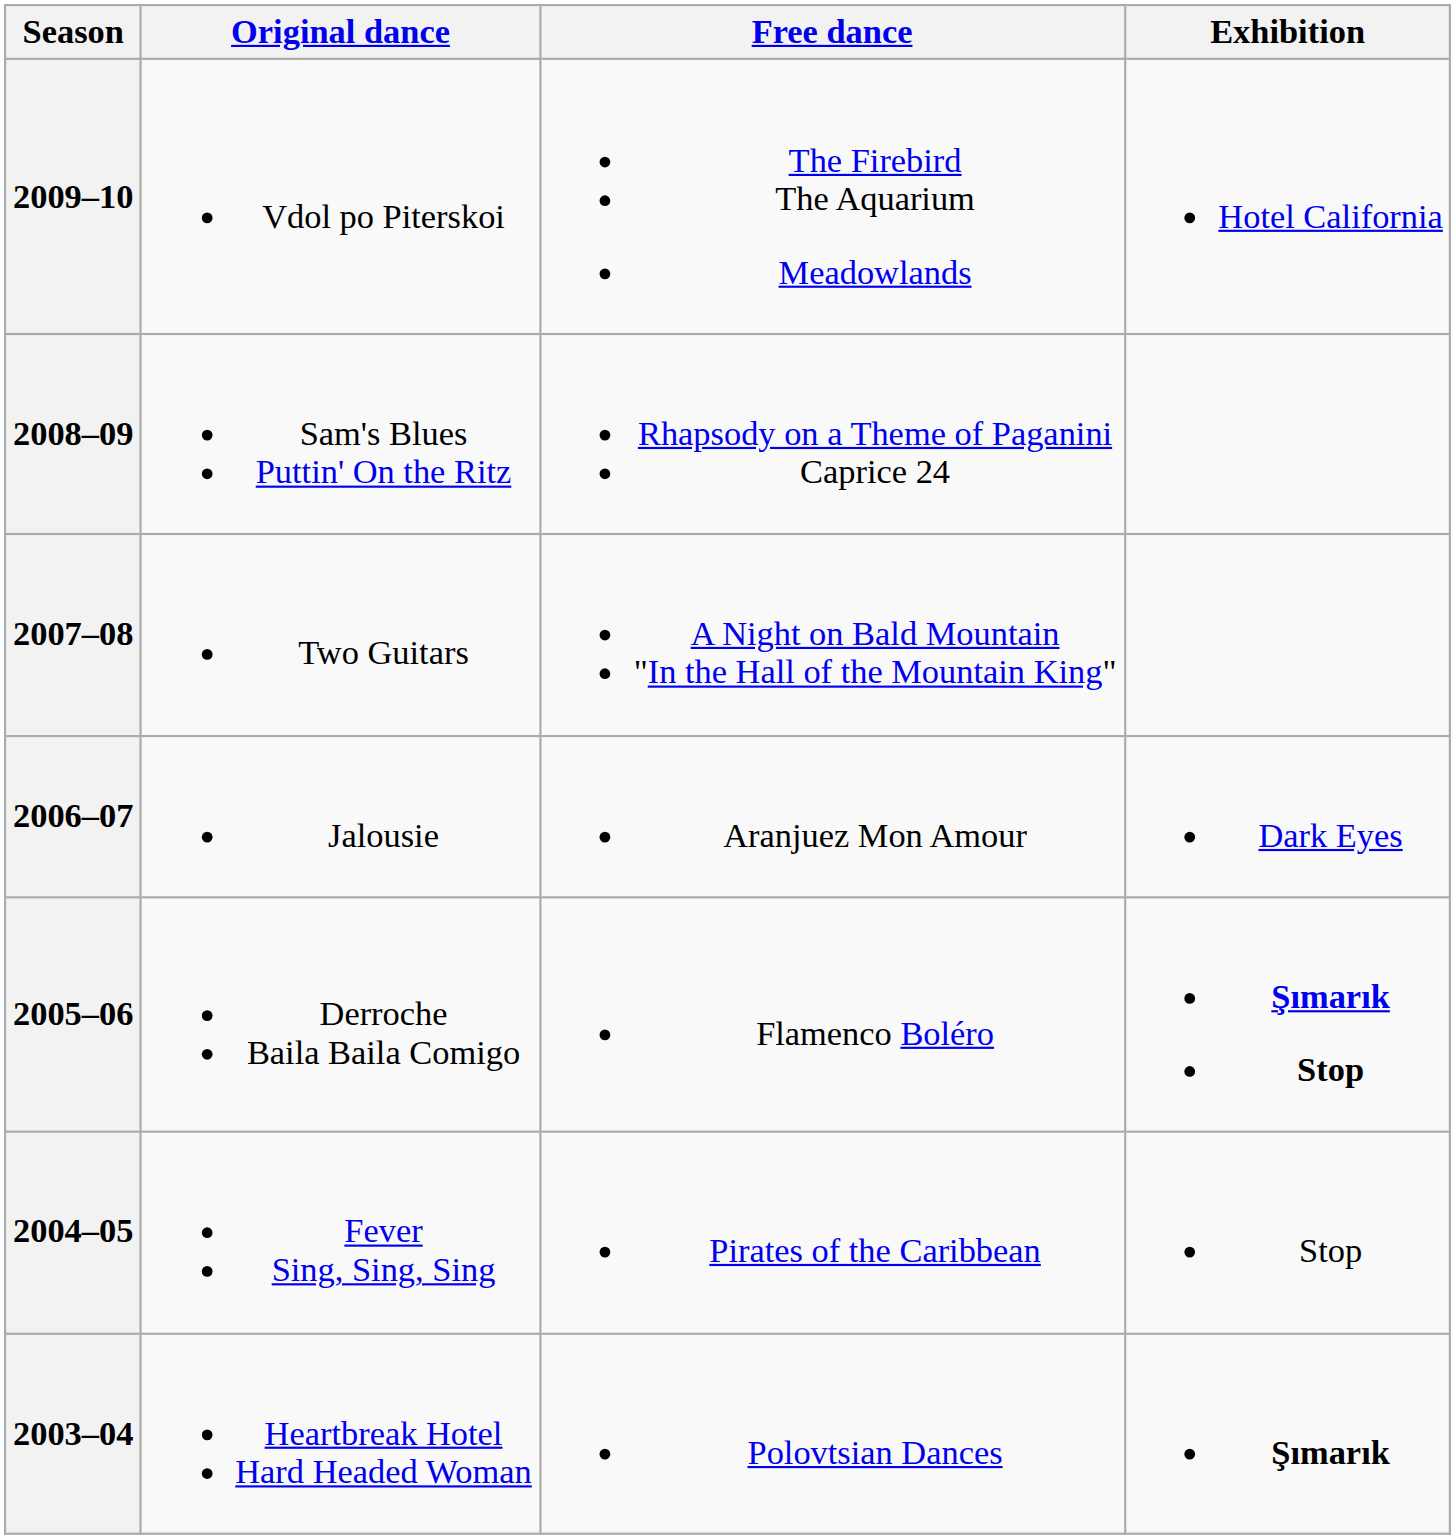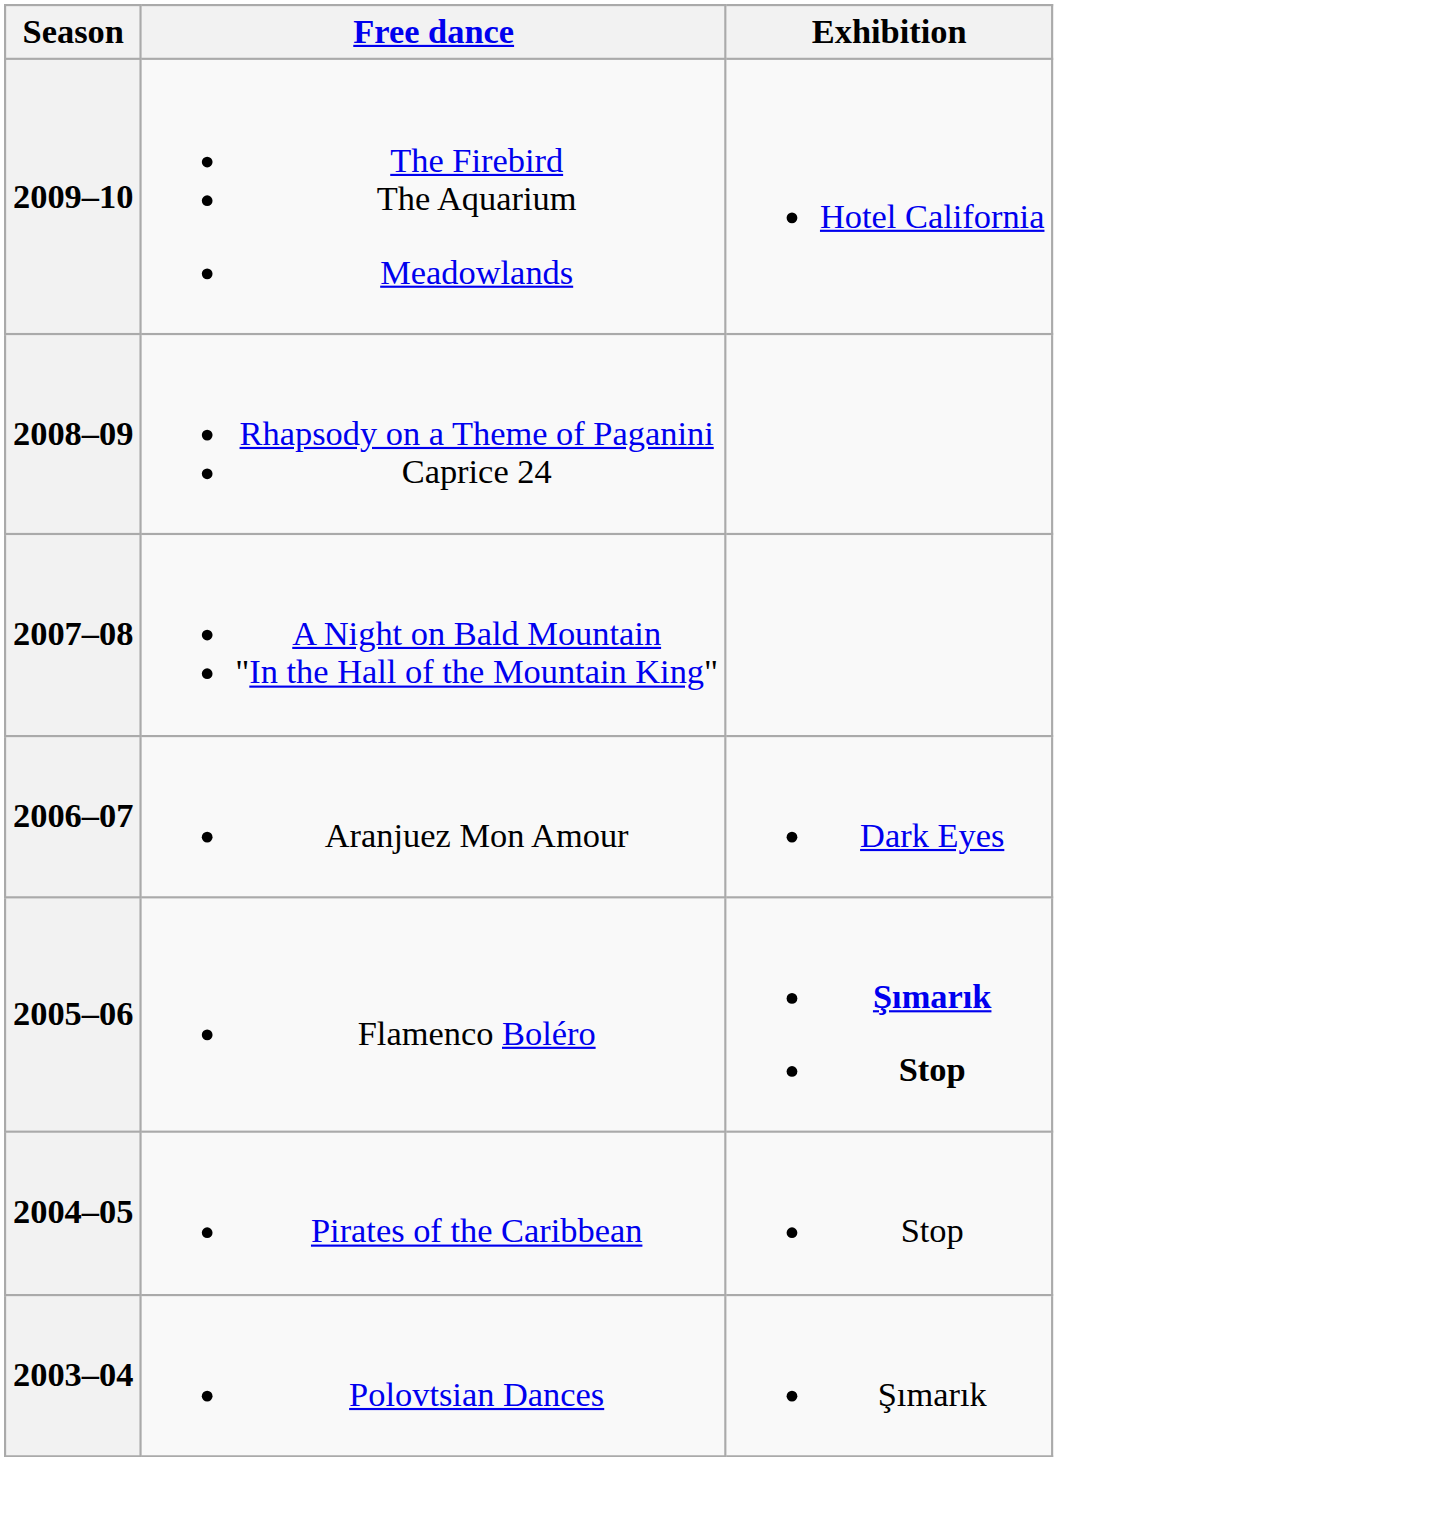 <table class="wikitable" style="text-align:center">
 <tr>
 <th>Season</th>
-<th><a href='#'>Original dance</a></th>
 <th><a href='#'>Free dance</a></th>
 <th>Exhibition</th>
 </tr>
 <tr>
 <th>2009–10 <br> </th>
-<td><br><ul><li> Vdol po Piterskoi</li></ul></td>
 <td><br><ul><li><a href='#'>The Firebird</a> <br></li><li>The Aquarium <br> </li></ul><ul><li><a href='#'>Meadowlands</a> <br></li></ul></td>
 <td><br><ul><li><a href='#'>Hotel California</a> <br></li></ul></td>
 </tr>
 <tr>
 <th>2008–09 <br> </th>
-<td><br><ul><li> Sam's Blues <br></li><li> <a href='#'>Puttin' On the Ritz</a></li></ul></td>
 <td><br><ul><li><a href='#'>Rhapsody on a Theme of Paganini</a> <br></li><li>Caprice 24 <br></li></ul></td>
 <td></td>
 </tr>
 <tr>
 <th>2007–08 <br> </th>
-<td><br><ul><li> Two Guitars <br></li></ul></td>
 <td><br><ul><li><a href='#'>A Night on Bald Mountain</a> <br></li><li>"<a href='#'>In the Hall of the Mountain King</a>" <br></li></ul></td>
 <td></td>
 </tr>
 <tr>
 <th>2006–07 <br> </th>
-<td><br><ul><li> Jalousie <br></li></ul></td>
 <td><br><ul><li>Aranjuez Mon Amour <br></li></ul></td>
 <td><br><ul><li><a href='#'>Dark Eyes</a></li></ul></td>
 </tr>
 <tr>
 <th>2005–06 <br> </th>
-<td><br><ul><li> Derroche <br></li><li> Baila Baila Comigo <br></li></ul></td>
 <td><br><ul><li>Flamenco <a href='#'>Boléro</a> <br></li></ul></td>
 <td><strong><br><ul><li><a href='#'>Şımarık</a> <br></li></ul><ul><li>Stop <br></li></ul></strong></td>
 </tr>
 <tr>
 <th>2004–05 <br> </th>
-<td><br><ul><li> <a href='#'>Fever</a></li><li> <a href='#'>Sing, Sing, Sing</a></li></ul></td>
 <td><br><ul><li><a href='#'>Pirates of the Caribbean</a> <br></li></ul></td>
 <td><br><ul><li>Stop <br></li></ul></td>
 </tr>
 <tr>
 <th>2003–04 <br> </th>
-<td><br><ul><li> <a href='#'>Heartbreak Hotel</a> <br></li><li> <a href='#'>Hard Headed Woman</a></li></ul></td>
 <td><br><ul><li><a href='#'>Polovtsian Dances</a> <br></li></ul></td>
-<td><strong><br><ul><li>Şımarık <br></li></ul></strong></td>
+<td><br><ul><li>Şımarık <br></li></ul></td>
 </tr>
 </table>
